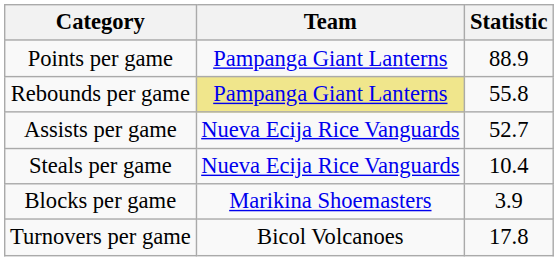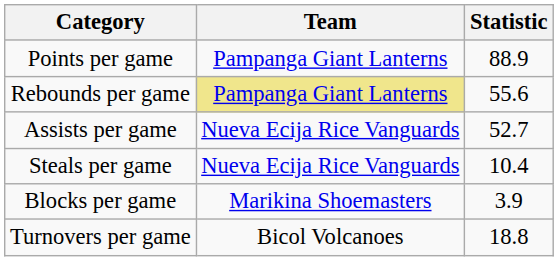 <table class="wikitable" style="text-align:center">
 <tr>
 <th>Category</th>
 <th>Team</th>
 <th>Statistic</th>
 </tr>
 <tr>
 <td>Points per game</td>
 <td><a href='#'>Pampanga Giant Lanterns</a></td>
 <td>88.9</td>
 </tr>
 <tr>
 <td>Rebounds per game</td>
 <td style="background: khaki;"><a href='#'>Pampanga Giant Lanterns</a></td>
-<td>55.8</td>
+<td>55.6</td>
 </tr>
 <tr>
 <td>Assists per game</td>
 <td><a href='#'>Nueva Ecija Rice Vanguards</a></td>
 <td>52.7</td>
 </tr>
 <tr>
 <td>Steals per game</td>
 <td><a href='#'>Nueva Ecija Rice Vanguards</a></td>
 <td>10.4</td>
 </tr>
 <tr>
 <td>Blocks per game</td>
 <td><a href='#'>Marikina Shoemasters</a></td>
 <td>3.9</td>
 </tr>
 <tr>
 <td>Turnovers per game</td>
 <td>Bicol Volcanoes</td>
-<td>17.8</td>
+<td>18.8</td>
 </tr>
 </table>
